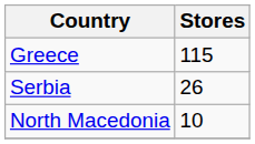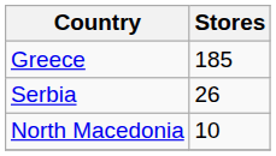 <table class="wikitable sortable">
 <tr>
 <th>Country</th>
 <th>Stores</th>
 </tr>
 <tr>
 <td><a href='#'>Greece</a></td>
-<td>115</td>
+<td>185</td>
 </tr>
 <tr>
 <td><a href='#'>Serbia</a></td>
 <td>26</td>
 </tr>
 <tr>
 <td><a href='#'>North Macedonia</a></td>
 <td>10</td>
 </tr>
 <tr>
 </tr>
 </table>
